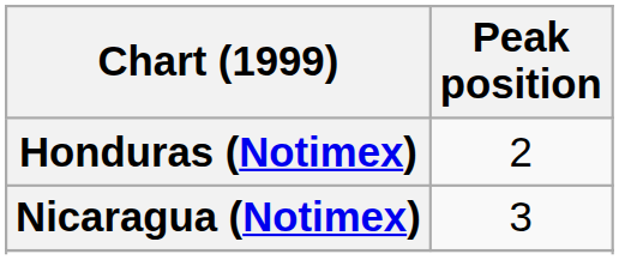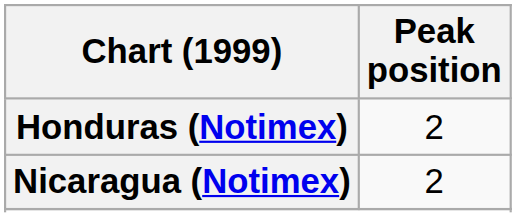 <table class="wikitable sortable plainrowheaders" style="text-align:center">
 <tr>
 <th scope="col">Chart (1999)</th>
 <th scope="col">Peak<br>position</th>
 </tr>
 <tr>
 <th scope="row">Honduras (<a href='#'>Notimex</a>)</th>
 <td>2</td>
 </tr>
 <tr>
 <th scope="row">Nicaragua (<a href='#'>Notimex</a>)</th>
-<td>3</td>
+<td>2</td>
 </tr>
 <tr>
 </tr>
 <tr>
 </tr>
 </table>
